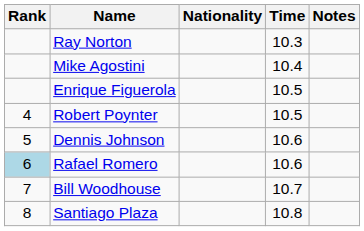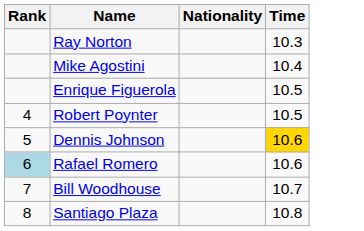 <table class="wikitable sortable" style="text-align:center">
 <tr>
 <th>Rank</th>
 <th>Name</th>
 <th>Nationality</th>
 <th>Time</th>
-<th>Notes</th>
 </tr>
 <tr>
 <td></td>
 <td align=left><a href='#'>Ray Norton</a></td>
 <td align=left></td>
 <td>10.3</td>
-<td></td>
 </tr>
 <tr>
 <td></td>
 <td align=left><a href='#'>Mike Agostini</a></td>
 <td align=left></td>
 <td>10.4</td>
-<td></td>
 </tr>
 <tr>
 <td></td>
 <td align=left><a href='#'>Enrique Figuerola</a></td>
 <td align=left></td>
 <td>10.5</td>
-<td></td>
 </tr>
 <tr>
 <td>4</td>
 <td align=left><a href='#'>Robert Poynter</a></td>
 <td align=left></td>
 <td>10.5</td>
-<td></td>
 </tr>
 <tr>
 <td>5</td>
 <td align=left><a href='#'>Dennis Johnson</a></td>
 <td align=left></td>
-<td>10.6</td>
-<td></td>
+<td style="background: gold;">10.6</td>
 </tr>
 <tr>
 <td style="background: lightblue;">6</td>
 <td align=left><a href='#'>Rafael Romero</a></td>
 <td align=left></td>
 <td>10.6</td>
-<td></td>
 </tr>
 <tr>
 <td>7</td>
 <td align=left><a href='#'>Bill Woodhouse</a></td>
 <td align=left></td>
 <td>10.7</td>
-<td></td>
 </tr>
 <tr>
 <td>8</td>
 <td align=left><a href='#'>Santiago Plaza</a></td>
 <td align=left></td>
 <td>10.8</td>
-<td></td>
 </tr>
 </table>
